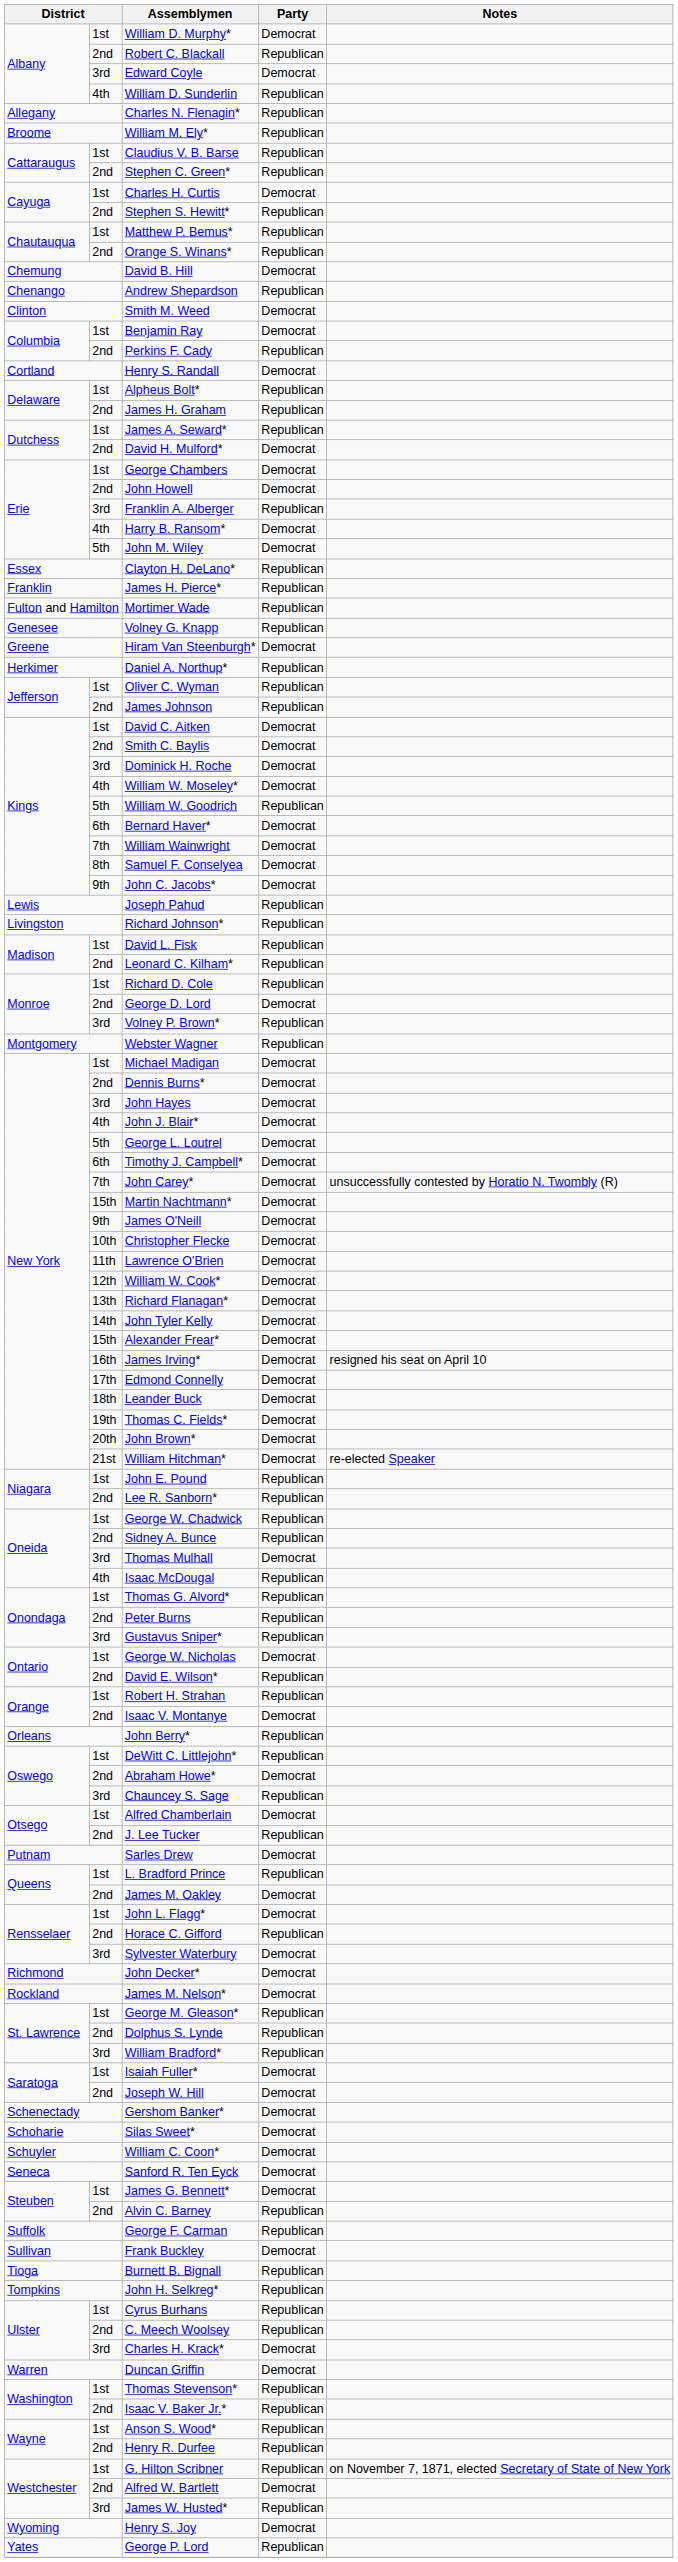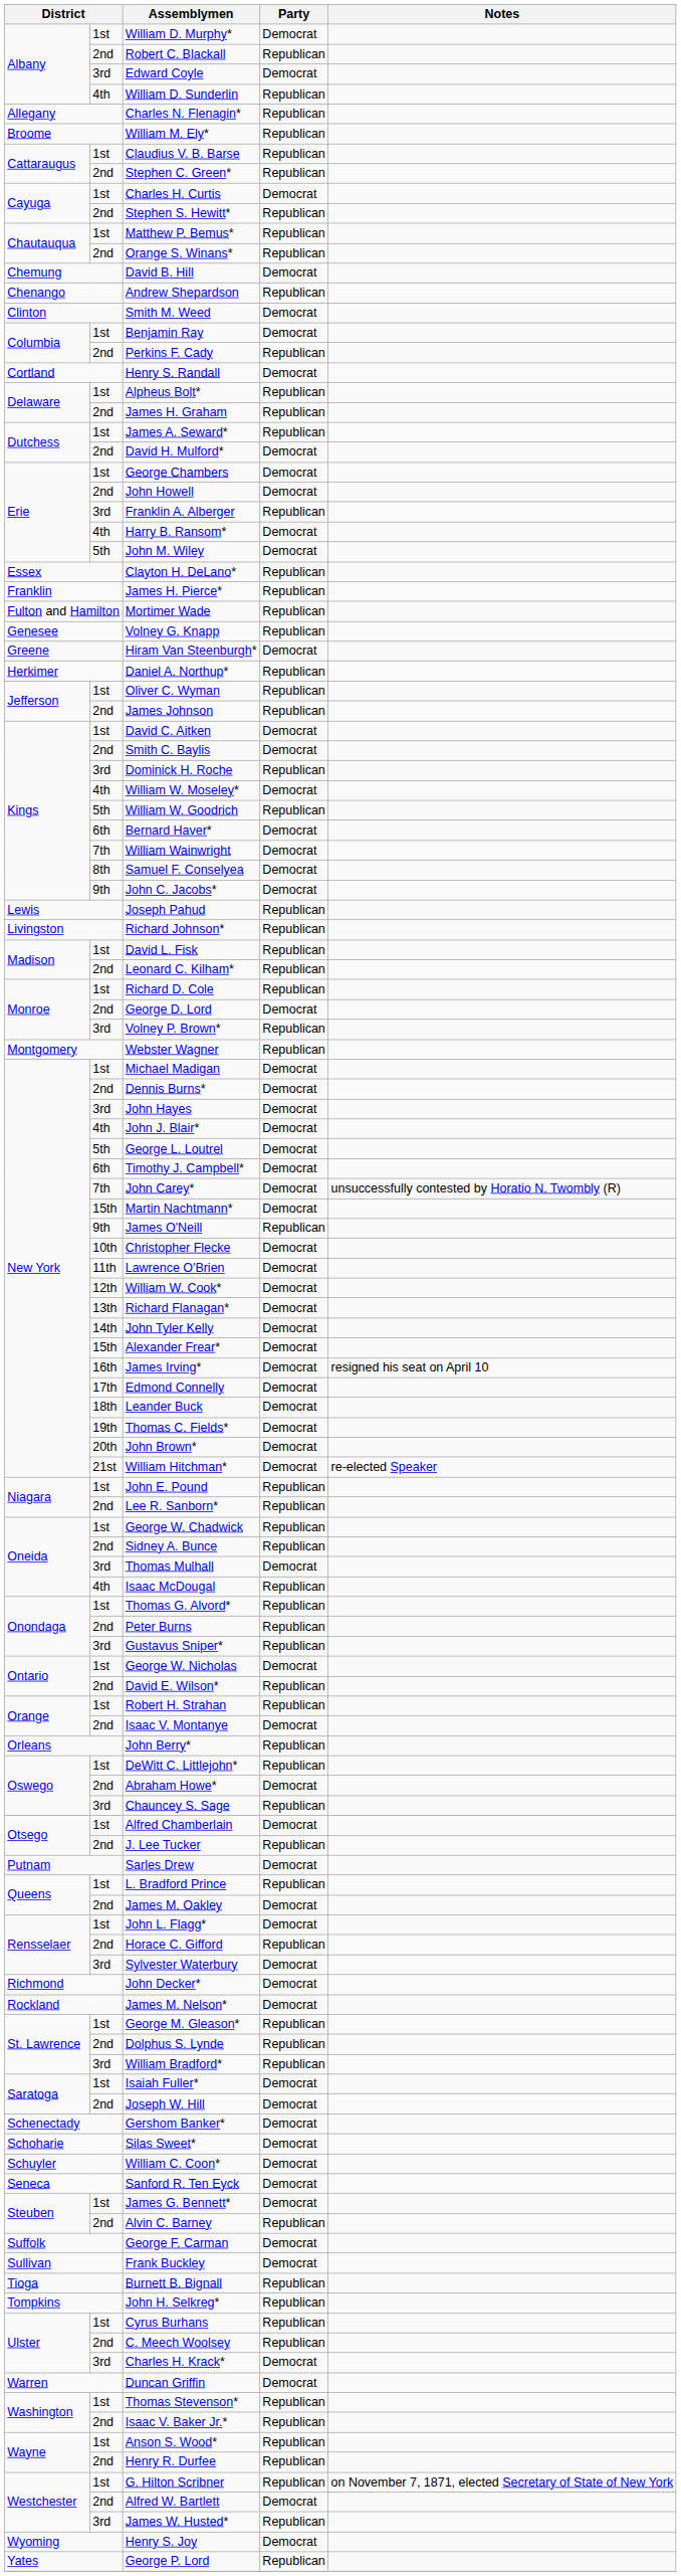 <table class=wikitable>
 <tr>
 <th colspan="2">District</th>
 <th>Assemblymen</th>
 <th>Party</th>
 <th>Notes</th>
 </tr>
 <tr>
 <td rowspan="4"><a href='#'>Albany</a></td>
 <td>1st</td>
 <td><a href='#'>William D. Murphy</a>*</td>
 <td>Democrat</td>
 <td></td>
 </tr>
 <tr>
 <td>2nd</td>
 <td><a href='#'>Robert C. Blackall</a></td>
 <td>Republican</td>
 <td></td>
 </tr>
 <tr>
 <td>3rd</td>
 <td><a href='#'>Edward Coyle</a></td>
 <td>Democrat</td>
 <td></td>
 </tr>
 <tr>
 <td>4th</td>
 <td><a href='#'>William D. Sunderlin</a></td>
 <td>Republican</td>
 <td></td>
 </tr>
 <tr>
 <td colspan="2"><a href='#'>Allegany</a></td>
 <td><a href='#'>Charles N. Flenagin</a>*</td>
 <td>Republican</td>
 <td></td>
 </tr>
 <tr>
 <td colspan="2"><a href='#'>Broome</a></td>
 <td><a href='#'>William M. Ely</a>*</td>
 <td>Republican</td>
 <td></td>
 </tr>
 <tr>
 <td rowspan="2"><a href='#'>Cattaraugus</a></td>
 <td>1st</td>
 <td><a href='#'>Claudius V. B. Barse</a></td>
 <td>Republican</td>
 <td></td>
 </tr>
 <tr>
 <td>2nd</td>
 <td><a href='#'>Stephen C. Green</a>*</td>
 <td>Republican</td>
 <td></td>
 </tr>
 <tr>
 <td rowspan="2"><a href='#'>Cayuga</a></td>
 <td>1st</td>
 <td><a href='#'>Charles H. Curtis</a></td>
 <td>Democrat</td>
 <td></td>
 </tr>
 <tr>
 <td>2nd</td>
 <td><a href='#'>Stephen S. Hewitt</a>*</td>
 <td>Republican</td>
 <td></td>
 </tr>
 <tr>
 <td rowspan="2"><a href='#'>Chautauqua</a></td>
 <td>1st</td>
 <td><a href='#'>Matthew P. Bemus</a>*</td>
 <td>Republican</td>
 <td></td>
 </tr>
 <tr>
 <td>2nd</td>
 <td><a href='#'>Orange S. Winans</a>*</td>
 <td>Republican</td>
 <td></td>
 </tr>
 <tr>
 <td colspan="2"><a href='#'>Chemung</a></td>
 <td><a href='#'>David B. Hill</a></td>
 <td>Democrat</td>
 <td></td>
 </tr>
 <tr>
 <td colspan="2"><a href='#'>Chenango</a></td>
 <td><a href='#'>Andrew Shepardson</a></td>
 <td>Republican</td>
 <td></td>
 </tr>
 <tr>
 <td colspan="2"><a href='#'>Clinton</a></td>
 <td><a href='#'>Smith M. Weed</a></td>
 <td>Democrat</td>
 <td></td>
 </tr>
 <tr>
 <td rowspan="2"><a href='#'>Columbia</a></td>
 <td>1st</td>
 <td><a href='#'>Benjamin Ray</a></td>
 <td>Democrat</td>
 <td></td>
 </tr>
 <tr>
 <td>2nd</td>
 <td><a href='#'>Perkins F. Cady</a></td>
 <td>Republican</td>
 <td></td>
 </tr>
 <tr>
 <td colspan="2"><a href='#'>Cortland</a></td>
 <td><a href='#'>Henry S. Randall</a></td>
 <td>Democrat</td>
 <td></td>
 </tr>
 <tr>
 <td rowspan="2"><a href='#'>Delaware</a></td>
 <td>1st</td>
 <td><a href='#'>Alpheus Bolt</a>*</td>
 <td>Republican</td>
 <td></td>
 </tr>
 <tr>
 <td>2nd</td>
 <td><a href='#'>James H. Graham</a></td>
 <td>Republican</td>
 <td></td>
 </tr>
 <tr>
 <td rowspan="2"><a href='#'>Dutchess</a></td>
 <td>1st</td>
 <td><a href='#'>James A. Seward</a>*</td>
 <td>Republican</td>
 <td></td>
 </tr>
 <tr>
 <td>2nd</td>
 <td><a href='#'>David H. Mulford</a>*</td>
 <td>Democrat</td>
 <td></td>
 </tr>
 <tr>
 <td rowspan="5"><a href='#'>Erie</a></td>
 <td>1st</td>
 <td><a href='#'>George Chambers</a></td>
 <td>Democrat</td>
 <td></td>
 </tr>
 <tr>
 <td>2nd</td>
 <td><a href='#'>John Howell</a></td>
 <td>Democrat</td>
 <td></td>
 </tr>
 <tr>
 <td>3rd</td>
 <td><a href='#'>Franklin A. Alberger</a></td>
 <td>Republican</td>
 <td></td>
 </tr>
 <tr>
 <td>4th</td>
 <td><a href='#'>Harry B. Ransom</a>*</td>
 <td>Democrat</td>
 <td></td>
 </tr>
 <tr>
 <td>5th</td>
 <td><a href='#'>John M. Wiley</a></td>
 <td>Democrat</td>
 <td></td>
 </tr>
 <tr>
 <td colspan="2"><a href='#'>Essex</a></td>
 <td><a href='#'>Clayton H. DeLano</a>*</td>
 <td>Republican</td>
 <td></td>
 </tr>
 <tr>
 <td colspan="2"><a href='#'>Franklin</a></td>
 <td><a href='#'>James H. Pierce</a>*</td>
 <td>Republican</td>
 <td></td>
 </tr>
 <tr>
 <td colspan="2"><a href='#'>Fulton</a> and <a href='#'>Hamilton</a></td>
 <td><a href='#'>Mortimer Wade</a></td>
 <td>Republican</td>
 <td></td>
 </tr>
 <tr>
 <td colspan="2"><a href='#'>Genesee</a></td>
 <td><a href='#'>Volney G. Knapp</a></td>
 <td>Republican</td>
 <td></td>
 </tr>
 <tr>
 <td colspan="2"><a href='#'>Greene</a></td>
 <td><a href='#'>Hiram Van Steenburgh</a>*</td>
 <td>Democrat</td>
 <td></td>
 </tr>
 <tr>
 <td colspan="2"><a href='#'>Herkimer</a></td>
 <td><a href='#'>Daniel A. Northup</a>*</td>
 <td>Republican</td>
 <td></td>
 </tr>
 <tr>
 <td rowspan="2"><a href='#'>Jefferson</a></td>
 <td>1st</td>
 <td><a href='#'>Oliver C. Wyman</a></td>
 <td>Republican</td>
 <td></td>
 </tr>
 <tr>
 <td>2nd</td>
 <td><a href='#'>James Johnson</a></td>
 <td>Republican</td>
 <td></td>
 </tr>
 <tr>
 <td rowspan="9"><a href='#'>Kings</a></td>
 <td>1st</td>
 <td><a href='#'>David C. Aitken</a></td>
 <td>Democrat</td>
 <td></td>
 </tr>
 <tr>
 <td>2nd</td>
 <td><a href='#'>Smith C. Baylis</a></td>
 <td>Democrat</td>
 <td></td>
 </tr>
 <tr>
 <td>3rd</td>
 <td><a href='#'>Dominick H. Roche</a></td>
-<td>Democrat</td>
+<td>Republican</td>
 <td></td>
 </tr>
 <tr>
 <td>4th</td>
 <td><a href='#'>William W. Moseley</a>*</td>
 <td>Democrat</td>
 <td></td>
 </tr>
 <tr>
 <td>5th</td>
 <td><a href='#'>William W. Goodrich</a></td>
 <td>Republican</td>
 <td></td>
 </tr>
 <tr>
 <td>6th</td>
 <td><a href='#'>Bernard Haver</a>*</td>
 <td>Democrat</td>
 <td></td>
 </tr>
 <tr>
 <td>7th</td>
 <td><a href='#'>William Wainwright</a></td>
 <td>Democrat</td>
 <td></td>
 </tr>
 <tr>
 <td>8th</td>
 <td><a href='#'>Samuel F. Conselyea</a></td>
 <td>Democrat</td>
 <td></td>
 </tr>
 <tr>
 <td>9th</td>
 <td><a href='#'>John C. Jacobs</a>*</td>
 <td>Democrat</td>
 <td></td>
 </tr>
 <tr>
 <td colspan="2"><a href='#'>Lewis</a></td>
 <td><a href='#'>Joseph Pahud</a></td>
 <td>Republican</td>
 <td></td>
 </tr>
 <tr>
 <td colspan="2"><a href='#'>Livingston</a></td>
 <td><a href='#'>Richard Johnson</a>*</td>
 <td>Republican</td>
 <td></td>
 </tr>
 <tr>
 <td rowspan="2"><a href='#'>Madison</a></td>
 <td>1st</td>
 <td><a href='#'>David L. Fisk</a></td>
 <td>Republican</td>
 <td></td>
 </tr>
 <tr>
 <td>2nd</td>
 <td><a href='#'>Leonard C. Kilham</a>*</td>
 <td>Republican</td>
 <td></td>
 </tr>
 <tr>
 <td rowspan="3"><a href='#'>Monroe</a></td>
 <td>1st</td>
 <td><a href='#'>Richard D. Cole</a></td>
 <td>Republican</td>
 <td></td>
 </tr>
 <tr>
 <td>2nd</td>
 <td><a href='#'>George D. Lord</a></td>
 <td>Democrat</td>
 <td></td>
 </tr>
 <tr>
 <td>3rd</td>
 <td><a href='#'>Volney P. Brown</a>*</td>
 <td>Republican</td>
 <td></td>
 </tr>
 <tr>
 <td colspan="2"><a href='#'>Montgomery</a></td>
 <td><a href='#'>Webster Wagner</a></td>
 <td>Republican</td>
 <td></td>
 </tr>
 <tr>
 <td rowspan="21"><a href='#'>New York</a></td>
 <td>1st</td>
 <td><a href='#'>Michael Madigan</a></td>
 <td>Democrat</td>
 <td></td>
 </tr>
 <tr>
 <td>2nd</td>
 <td><a href='#'>Dennis Burns</a>*</td>
 <td>Democrat</td>
 <td></td>
 </tr>
 <tr>
 <td>3rd</td>
 <td><a href='#'>John Hayes</a></td>
 <td>Democrat</td>
 <td></td>
 </tr>
 <tr>
 <td>4th</td>
 <td><a href='#'>John J. Blair</a>*</td>
 <td>Democrat</td>
 <td></td>
 </tr>
 <tr>
 <td>5th</td>
 <td><a href='#'>George L. Loutrel</a></td>
 <td>Democrat</td>
 <td></td>
 </tr>
 <tr>
 <td>6th</td>
 <td><a href='#'>Timothy J. Campbell</a>*</td>
 <td>Democrat</td>
 <td></td>
 </tr>
 <tr>
 <td>7th</td>
 <td><a href='#'>John Carey</a>*</td>
 <td>Democrat</td>
 <td>unsuccessfully contested by <a href='#'>Horatio N. Twombly</a> (R)</td>
 </tr>
 <tr>
 <td>15th</td>
 <td><a href='#'>Martin Nachtmann</a>*</td>
 <td>Democrat</td>
 <td></td>
 </tr>
 <tr>
 <td>9th</td>
 <td><a href='#'>James O'Neill</a></td>
-<td>Democrat</td>
+<td>Republican</td>
 <td></td>
 </tr>
 <tr>
 <td>10th</td>
 <td><a href='#'>Christopher Flecke</a></td>
 <td>Democrat</td>
 <td></td>
 </tr>
 <tr>
 <td>11th</td>
 <td><a href='#'>Lawrence O'Brien</a></td>
 <td>Democrat</td>
 <td></td>
 </tr>
 <tr>
 <td>12th</td>
 <td><a href='#'>William W. Cook</a>*</td>
 <td>Democrat</td>
 <td></td>
 </tr>
 <tr>
 <td>13th</td>
 <td><a href='#'>Richard Flanagan</a>*</td>
 <td>Democrat</td>
 <td></td>
 </tr>
 <tr>
 <td>14th</td>
 <td><a href='#'>John Tyler Kelly</a></td>
 <td>Democrat</td>
 <td></td>
 </tr>
 <tr>
 <td>15th</td>
 <td><a href='#'>Alexander Frear</a>*</td>
 <td>Democrat</td>
 <td></td>
 </tr>
 <tr>
 <td>16th</td>
 <td><a href='#'>James Irving</a>*</td>
 <td>Democrat</td>
 <td>resigned his seat on April 10</td>
 </tr>
 <tr>
 <td>17th</td>
 <td><a href='#'>Edmond Connelly</a></td>
 <td>Democrat</td>
 <td></td>
 </tr>
 <tr>
 <td>18th</td>
 <td><a href='#'>Leander Buck</a></td>
 <td>Democrat</td>
 <td></td>
 </tr>
 <tr>
 <td>19th</td>
 <td><a href='#'>Thomas C. Fields</a>*</td>
 <td>Democrat</td>
 <td></td>
 </tr>
 <tr>
 <td>20th</td>
 <td><a href='#'>John Brown</a>*</td>
 <td>Democrat</td>
 <td></td>
 </tr>
 <tr>
 <td>21st</td>
 <td><a href='#'>William Hitchman</a>*</td>
 <td>Democrat</td>
 <td>re-elected <a href='#'>Speaker</a></td>
 </tr>
 <tr>
 <td rowspan="2"><a href='#'>Niagara</a></td>
 <td>1st</td>
 <td><a href='#'>John E. Pound</a></td>
 <td>Republican</td>
 <td></td>
 </tr>
 <tr>
 <td>2nd</td>
 <td><a href='#'>Lee R. Sanborn</a>*</td>
 <td>Republican</td>
 <td></td>
 </tr>
 <tr>
 <td rowspan="4"><a href='#'>Oneida</a></td>
 <td>1st</td>
 <td><a href='#'>George W. Chadwick</a></td>
 <td>Republican</td>
 <td></td>
 </tr>
 <tr>
 <td>2nd</td>
 <td><a href='#'>Sidney A. Bunce</a></td>
 <td>Republican</td>
 <td></td>
 </tr>
 <tr>
 <td>3rd</td>
 <td><a href='#'>Thomas Mulhall</a></td>
 <td>Democrat</td>
 <td></td>
 </tr>
 <tr>
 <td>4th</td>
 <td><a href='#'>Isaac McDougal</a></td>
 <td>Republican</td>
 <td></td>
 </tr>
 <tr>
 <td rowspan="3"><a href='#'>Onondaga</a></td>
 <td>1st</td>
 <td><a href='#'>Thomas G. Alvord</a>*</td>
 <td>Republican</td>
 <td></td>
 </tr>
 <tr>
 <td>2nd</td>
 <td><a href='#'>Peter Burns</a></td>
 <td>Republican</td>
 <td></td>
 </tr>
 <tr>
 <td>3rd</td>
 <td><a href='#'>Gustavus Sniper</a>*</td>
 <td>Republican</td>
 <td></td>
 </tr>
 <tr>
 <td rowspan="2"><a href='#'>Ontario</a></td>
 <td>1st</td>
 <td><a href='#'>George W. Nicholas</a></td>
 <td>Democrat</td>
 <td></td>
 </tr>
 <tr>
 <td>2nd</td>
 <td><a href='#'>David E. Wilson</a>*</td>
 <td>Republican</td>
 <td></td>
 </tr>
 <tr>
 <td rowspan="2"><a href='#'>Orange</a></td>
 <td>1st</td>
 <td><a href='#'>Robert H. Strahan</a></td>
 <td>Republican</td>
 <td></td>
 </tr>
 <tr>
 <td>2nd</td>
 <td><a href='#'>Isaac V. Montanye</a></td>
 <td>Democrat</td>
 <td></td>
 </tr>
 <tr>
 <td colspan="2"><a href='#'>Orleans</a></td>
 <td><a href='#'>John Berry</a>*</td>
 <td>Republican</td>
 <td></td>
 </tr>
 <tr>
 <td rowspan="3"><a href='#'>Oswego</a></td>
 <td>1st</td>
 <td><a href='#'>DeWitt C. Littlejohn</a>*</td>
 <td>Republican</td>
 <td></td>
 </tr>
 <tr>
 <td>2nd</td>
 <td><a href='#'>Abraham Howe</a>*</td>
 <td>Democrat</td>
 <td></td>
 </tr>
 <tr>
 <td>3rd</td>
 <td><a href='#'>Chauncey S. Sage</a></td>
 <td>Republican</td>
 <td></td>
 </tr>
 <tr>
 <td rowspan="2"><a href='#'>Otsego</a></td>
 <td>1st</td>
 <td><a href='#'>Alfred Chamberlain</a></td>
 <td>Democrat</td>
 <td></td>
 </tr>
 <tr>
 <td>2nd</td>
 <td><a href='#'>J. Lee Tucker</a></td>
 <td>Republican</td>
 <td></td>
 </tr>
 <tr>
 <td colspan="2"><a href='#'>Putnam</a></td>
 <td><a href='#'>Sarles Drew</a></td>
 <td>Democrat</td>
 <td></td>
 </tr>
 <tr>
 <td rowspan="2"><a href='#'>Queens</a></td>
 <td>1st</td>
 <td><a href='#'>L. Bradford Prince</a></td>
 <td>Republican</td>
 <td></td>
 </tr>
 <tr>
 <td>2nd</td>
 <td><a href='#'>James M. Oakley</a></td>
 <td>Democrat</td>
 <td></td>
 </tr>
 <tr>
 <td rowspan="3"><a href='#'>Rensselaer</a></td>
 <td>1st</td>
 <td><a href='#'>John L. Flagg</a>*</td>
 <td>Democrat</td>
 <td></td>
 </tr>
 <tr>
 <td>2nd</td>
 <td><a href='#'>Horace C. Gifford</a></td>
 <td>Republican</td>
 <td></td>
 </tr>
 <tr>
 <td>3rd</td>
 <td><a href='#'>Sylvester Waterbury</a></td>
 <td>Democrat</td>
 <td></td>
 </tr>
 <tr>
 <td colspan="2"><a href='#'>Richmond</a></td>
 <td><a href='#'>John Decker</a>*</td>
 <td>Democrat</td>
 <td></td>
 </tr>
 <tr>
 <td colspan="2"><a href='#'>Rockland</a></td>
 <td><a href='#'>James M. Nelson</a>*</td>
 <td>Democrat</td>
 <td></td>
 </tr>
 <tr>
 <td rowspan="3"><a href='#'>St. Lawrence</a></td>
 <td>1st</td>
 <td><a href='#'>George M. Gleason</a>*</td>
 <td>Republican</td>
 <td></td>
 </tr>
 <tr>
 <td>2nd</td>
 <td><a href='#'>Dolphus S. Lynde</a></td>
 <td>Republican</td>
 <td></td>
 </tr>
 <tr>
 <td>3rd</td>
 <td><a href='#'>William Bradford</a>*</td>
 <td>Republican</td>
 <td></td>
 </tr>
 <tr>
 <td rowspan="2"><a href='#'>Saratoga</a></td>
 <td>1st</td>
 <td><a href='#'>Isaiah Fuller</a>*</td>
 <td>Democrat</td>
 <td></td>
 </tr>
 <tr>
 <td>2nd</td>
 <td><a href='#'>Joseph W. Hill</a></td>
 <td>Democrat</td>
 <td></td>
 </tr>
 <tr>
 <td colspan="2"><a href='#'>Schenectady</a></td>
 <td><a href='#'>Gershom Banker</a>*</td>
 <td>Democrat</td>
 <td></td>
 </tr>
 <tr>
 <td colspan="2"><a href='#'>Schoharie</a></td>
 <td><a href='#'>Silas Sweet</a>*</td>
 <td>Democrat</td>
 <td></td>
 </tr>
 <tr>
 <td colspan="2"><a href='#'>Schuyler</a></td>
 <td><a href='#'>William C. Coon</a>*</td>
 <td>Democrat</td>
 <td></td>
 </tr>
 <tr>
 <td colspan="2"><a href='#'>Seneca</a></td>
 <td><a href='#'>Sanford R. Ten Eyck</a></td>
 <td>Democrat</td>
 <td></td>
 </tr>
 <tr>
 <td rowspan="2"><a href='#'>Steuben</a></td>
 <td>1st</td>
 <td><a href='#'>James G. Bennett</a>*</td>
 <td>Democrat</td>
 <td></td>
 </tr>
 <tr>
 <td>2nd</td>
 <td><a href='#'>Alvin C. Barney</a></td>
 <td>Republican</td>
 <td></td>
 </tr>
 <tr>
 <td colspan="2"><a href='#'>Suffolk</a></td>
 <td><a href='#'>George F. Carman</a></td>
-<td>Republican</td>
+<td>Democrat</td>
 <td></td>
 </tr>
 <tr>
 <td colspan="2"><a href='#'>Sullivan</a></td>
 <td><a href='#'>Frank Buckley</a></td>
 <td>Democrat</td>
 <td></td>
 </tr>
 <tr>
 <td colspan="2"><a href='#'>Tioga</a></td>
 <td><a href='#'>Burnett B. Bignall</a></td>
 <td>Republican</td>
 <td></td>
 </tr>
 <tr>
 <td colspan="2"><a href='#'>Tompkins</a></td>
 <td><a href='#'>John H. Selkreg</a>*</td>
 <td>Republican</td>
 <td></td>
 </tr>
 <tr>
 <td rowspan="3"><a href='#'>Ulster</a></td>
 <td>1st</td>
 <td><a href='#'>Cyrus Burhans</a></td>
 <td>Republican</td>
 <td></td>
 </tr>
 <tr>
 <td>2nd</td>
 <td><a href='#'>C. Meech Woolsey</a></td>
 <td>Republican</td>
 <td></td>
 </tr>
 <tr>
 <td>3rd</td>
 <td><a href='#'>Charles H. Krack</a>*</td>
 <td>Democrat</td>
 <td></td>
 </tr>
 <tr>
 <td colspan="2"><a href='#'>Warren</a></td>
 <td><a href='#'>Duncan Griffin</a></td>
 <td>Democrat</td>
 <td></td>
 </tr>
 <tr>
 <td rowspan="2"><a href='#'>Washington</a></td>
 <td>1st</td>
 <td><a href='#'>Thomas Stevenson</a>*</td>
 <td>Republican</td>
 <td></td>
 </tr>
 <tr>
 <td>2nd</td>
 <td><a href='#'>Isaac V. Baker Jr.</a>*</td>
 <td>Republican</td>
 <td></td>
 </tr>
 <tr>
 <td rowspan="2"><a href='#'>Wayne</a></td>
 <td>1st</td>
 <td><a href='#'>Anson S. Wood</a>*</td>
 <td>Republican</td>
 <td></td>
 </tr>
 <tr>
 <td>2nd</td>
 <td><a href='#'>Henry R. Durfee</a></td>
 <td>Republican</td>
 <td></td>
 </tr>
 <tr>
 <td rowspan="3"><a href='#'>Westchester</a></td>
 <td>1st</td>
 <td><a href='#'>G. Hilton Scribner</a></td>
 <td>Republican</td>
 <td>on November 7, 1871, elected <a href='#'>Secretary of State of New York</a></td>
 </tr>
 <tr>
 <td>2nd</td>
 <td><a href='#'>Alfred W. Bartlett</a></td>
 <td>Democrat</td>
 <td></td>
 </tr>
 <tr>
 <td>3rd</td>
 <td><a href='#'>James W. Husted</a>*</td>
 <td>Republican</td>
 <td></td>
 </tr>
 <tr>
 <td colspan="2"><a href='#'>Wyoming</a></td>
 <td><a href='#'>Henry S. Joy</a></td>
 <td>Democrat</td>
 <td></td>
 </tr>
 <tr>
 <td colspan="2"><a href='#'>Yates</a></td>
 <td><a href='#'>George P. Lord</a></td>
 <td>Republican</td>
 <td></td>
 </tr>
 <tr>
 </tr>
 </table>
